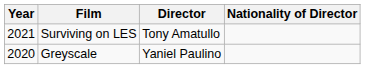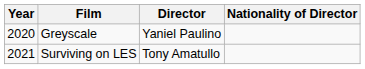 <table class="wikitable">
 <tr>
 <th>Year</th>
 <th>Film</th>
 <th>Director</th>
 <th>Nationality of Director</th>
 </tr>
 <tr>
+<td>2020</td>
+<td>Greyscale</td>
+<td>Yaniel Paulino</td>
+<td> </td>
+</tr>
+<tr>
 <td>2021</td>
 <td>Surviving on LES</td>
 <td>Tony Amatullo</td>
 <td></td>
 </tr>
-<tr>
-<td>2020</td>
-<td>Greyscale</td>
-<td>Yaniel Paulino</td>
-<td> </td>
-</tr>
 </table>
